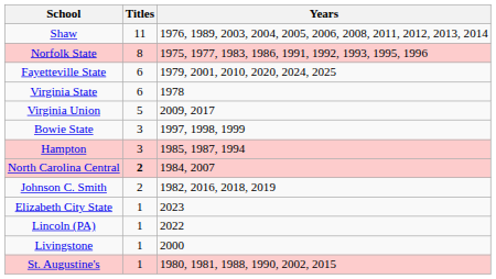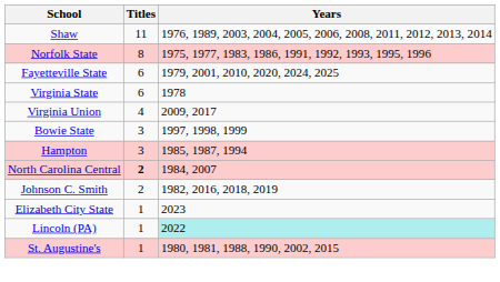 <table class="wikitable sortable" style="text-align:center;">
 <tr>
 <th>School</th>
 <th>Titles</th>
 <th class=unsortable>Years</th>
 </tr>
 <tr>
 <td><a href='#'>Shaw</a></td>
 <td>11</td>
 <td align=left>1976, 1989, 2003, 2004, 2005, 2006, 2008, 2011, 2012, 2013, 2014</td>
 </tr>
 <tr bgcolor=#fdcccc>
 <td><a href='#'>Norfolk State</a></td>
 <td>8</td>
 <td align=left>1975, 1977, 1983, 1986, 1991, 1992, 1993, 1995, 1996</td>
 </tr>
 <tr>
 <td><a href='#'>Fayetteville State</a></td>
 <td>6</td>
 <td align=left>1979, 2001, 2010, 2020, 2024, 2025</td>
 </tr>
 <tr>
 <td><a href='#'>Virginia State</a></td>
 <td>6</td>
 <td align=left>1978</td>
 </tr>
 <tr>
 <td><a href='#'>Virginia Union</a></td>
-<td>5</td>
+<td>4</td>
 <td align=left>2009, 2017</td>
 </tr>
 <tr>
 <td><a href='#'>Bowie State</a></td>
 <td>3</td>
 <td align=left>1997, 1998, 1999</td>
 </tr>
 <tr bgcolor=#fdcccc>
 <td><a href='#'>Hampton</a></td>
 <td>3</td>
 <td align=left>1985, 1987, 1994</td>
 </tr>
 <tr bgcolor=#fdcccc>
 <td><a href='#'>North Carolina Central</a></td>
 <td><strong>2</strong></td>
 <td align=left>1984, 2007</td>
 </tr>
 <tr>
 <td><a href='#'>Johnson C. Smith</a></td>
 <td>2</td>
 <td align=left>1982, 2016, 2018, 2019</td>
 </tr>
 <tr>
 <td><a href='#'>Elizabeth City State</a></td>
 <td>1</td>
 <td align=left>2023</td>
 </tr>
 <tr>
 <td><a href='#'>Lincoln (PA)</a></td>
 <td>1</td>
-<td align=left>2022</td>
-</tr>
-<tr>
-<td><a href='#'>Livingstone</a></td>
-<td>1</td>
-<td align=left>2000</td>
+<td align=left style="background: paleturquoise;">2022</td>
 </tr>
 <tr bgcolor=#fdcccc>
 <td><a href='#'>St. Augustine's</a></td>
 <td>1</td>
 <td align=left>1980, 1981, 1988, 1990, 2002, 2015</td>
 </tr>
 </table>
